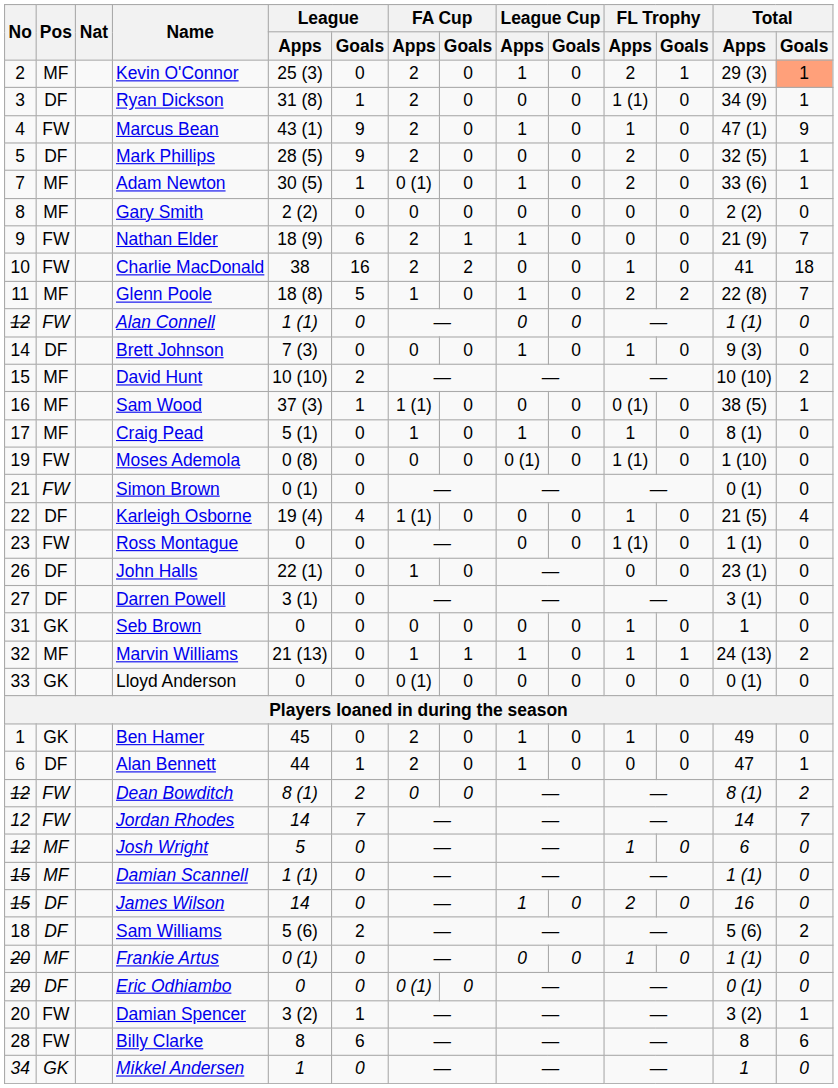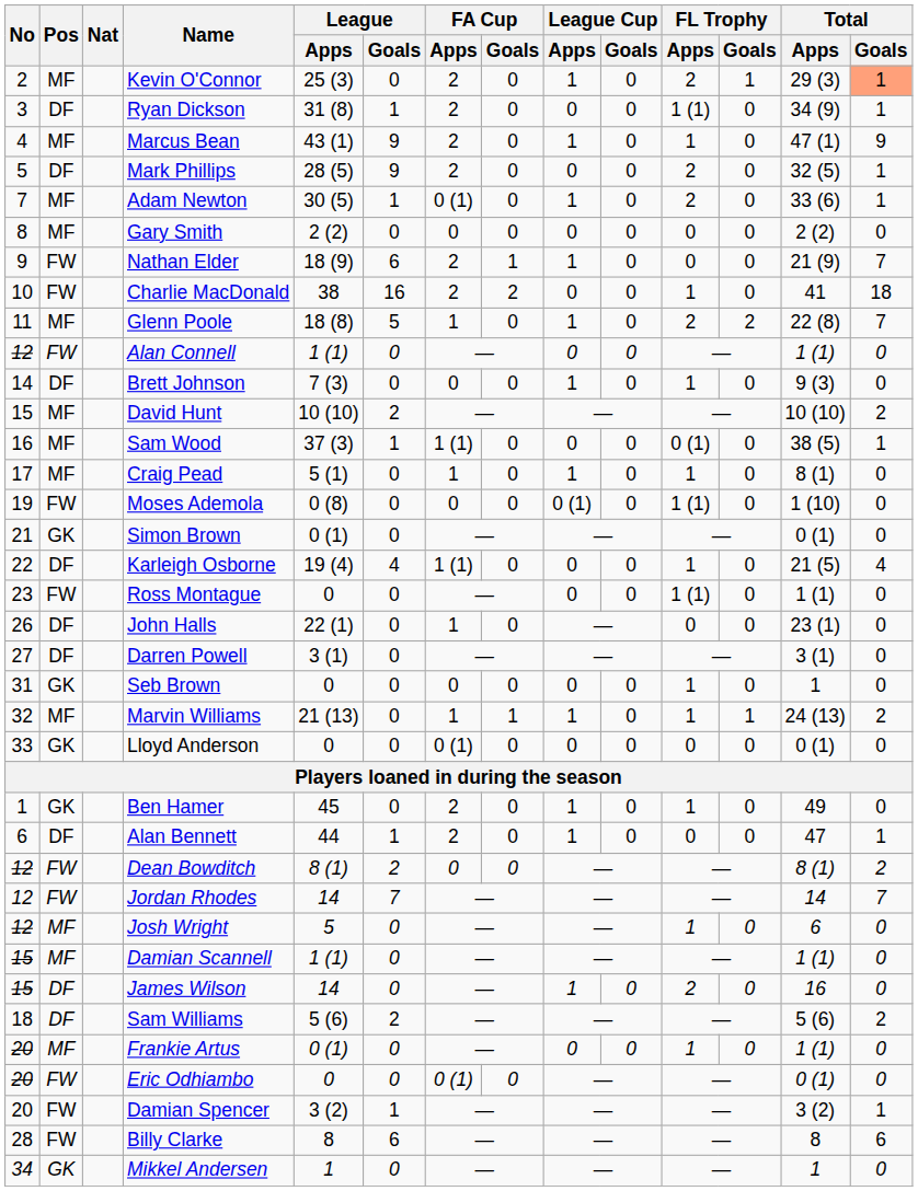 <table class="wikitable" style="text-align:center">
 <tr>
 <th rowspan="2">No</th>
 <th rowspan="2">Pos</th>
 <th rowspan="2">Nat</th>
 <th rowspan="2">Name</th>
 <th colspan="2" style="width:85px;">League</th>
 <th colspan="2" style="width:85px;">FA Cup</th>
 <th colspan="2" style="width:85px;">League Cup</th>
 <th colspan="2" style="width:85px;">FL Trophy</th>
 <th colspan="2" style="width:85px;">Total</th>
 </tr>
 <tr>
 <th>Apps</th>
 <th>Goals</th>
 <th>Apps</th>
 <th>Goals</th>
 <th>Apps</th>
 <th>Goals</th>
 <th>Apps</th>
 <th>Goals</th>
 <th>Apps</th>
 <th>Goals</th>
 </tr>
 <tr>
 <td>2</td>
 <td>MF</td>
 <td></td>
 <td style="text-align:left;"><a href='#'>Kevin O'Connor</a></td>
 <td>25 (3)</td>
 <td>0</td>
 <td>2</td>
 <td>0</td>
 <td>1</td>
 <td>0</td>
 <td>2</td>
 <td>1</td>
 <td>29 (3)</td>
 <td style="background: lightsalmon;">1</td>
 </tr>
 <tr>
 <td>3</td>
 <td>DF</td>
 <td></td>
 <td style="text-align:left;"><a href='#'>Ryan Dickson</a></td>
 <td>31 (8)</td>
 <td>1</td>
 <td>2</td>
 <td>0</td>
 <td>0</td>
 <td>0</td>
 <td>1 (1)</td>
 <td>0</td>
 <td>34 (9)</td>
 <td>1</td>
 </tr>
 <tr>
 <td>4</td>
-<td>FW</td>
+<td>MF</td>
 <td></td>
 <td style="text-align:left;"><a href='#'>Marcus Bean</a></td>
 <td>43 (1)</td>
 <td>9</td>
 <td>2</td>
 <td>0</td>
 <td>1</td>
 <td>0</td>
 <td>1</td>
 <td>0</td>
 <td>47 (1)</td>
 <td>9</td>
 </tr>
 <tr>
 <td>5</td>
 <td>DF</td>
 <td></td>
 <td style="text-align:left;"><a href='#'>Mark Phillips</a></td>
 <td>28 (5)</td>
 <td>9</td>
 <td>2</td>
 <td>0</td>
 <td>0</td>
 <td>0</td>
 <td>2</td>
 <td>0</td>
 <td>32 (5)</td>
 <td>1</td>
 </tr>
 <tr>
 <td>7</td>
 <td>MF</td>
 <td></td>
 <td style="text-align:left;"><a href='#'>Adam Newton</a></td>
 <td>30 (5)</td>
 <td>1</td>
 <td>0 (1)</td>
 <td>0</td>
 <td>1</td>
 <td>0</td>
 <td>2</td>
 <td>0</td>
 <td>33 (6)</td>
 <td>1</td>
 </tr>
 <tr>
 <td>8</td>
 <td>MF</td>
 <td></td>
 <td style="text-align:left;"><a href='#'>Gary Smith</a></td>
 <td>2 (2)</td>
 <td>0</td>
 <td>0</td>
 <td>0</td>
 <td>0</td>
 <td>0</td>
 <td>0</td>
 <td>0</td>
 <td>2 (2)</td>
 <td>0</td>
 </tr>
 <tr>
 <td>9</td>
 <td>FW</td>
 <td></td>
 <td style="text-align:left;"><a href='#'>Nathan Elder</a></td>
 <td>18 (9)</td>
 <td>6</td>
 <td>2</td>
 <td>1</td>
 <td>1</td>
 <td>0</td>
 <td>0</td>
 <td>0</td>
 <td>21 (9)</td>
 <td>7</td>
 </tr>
 <tr>
 <td>10</td>
 <td>FW</td>
 <td></td>
 <td style="text-align:left;"><a href='#'>Charlie MacDonald</a></td>
 <td>38</td>
 <td>16</td>
 <td>2</td>
 <td>2</td>
 <td>0</td>
 <td>0</td>
 <td>1</td>
 <td>0</td>
 <td>41</td>
 <td>18</td>
 </tr>
 <tr>
 <td>11</td>
 <td>MF</td>
 <td></td>
 <td style="text-align:left;"><a href='#'>Glenn Poole</a></td>
 <td>18 (8)</td>
 <td>5</td>
 <td>1</td>
 <td>0</td>
 <td>1</td>
 <td>0</td>
 <td>2</td>
 <td>2</td>
 <td>22 (8)</td>
 <td>7</td>
 </tr>
 <tr>
 <td><em><s>12</s></em></td>
 <td><em>FW</em></td>
 <td><em></em></td>
 <td style="text-align:left;"><em><a href='#'>Alan Connell</a></em></td>
 <td><em>1 (1)</em></td>
 <td><em>0</em></td>
 <td colspan="2"><em>—</em></td>
 <td><em>0</em></td>
 <td><em>0</em></td>
 <td colspan="2"><em>—</em></td>
 <td><em>1 (1)</em></td>
 <td><em>0</em></td>
 </tr>
 <tr>
 <td>14</td>
 <td>DF</td>
 <td></td>
 <td style="text-align:left;"><a href='#'>Brett Johnson</a></td>
 <td>7 (3)</td>
 <td>0</td>
 <td>0</td>
 <td>0</td>
 <td>1</td>
 <td>0</td>
 <td>1</td>
 <td>0</td>
 <td>9 (3)</td>
 <td>0</td>
 </tr>
 <tr>
 <td>15</td>
 <td>MF</td>
 <td></td>
 <td style="text-align:left;"><a href='#'>David Hunt</a></td>
 <td>10 (10)</td>
 <td>2</td>
 <td colspan="2"><em>—</em></td>
 <td colspan="2"><em>—</em></td>
 <td colspan="2"><em>—</em></td>
 <td>10 (10)</td>
 <td>2</td>
 </tr>
 <tr>
 <td>16</td>
 <td>MF</td>
 <td></td>
 <td style="text-align:left;"><a href='#'>Sam Wood</a></td>
 <td>37 (3)</td>
 <td>1</td>
 <td>1 (1)</td>
 <td>0</td>
 <td>0</td>
 <td>0</td>
 <td>0 (1)</td>
 <td>0</td>
 <td>38 (5)</td>
 <td>1</td>
 </tr>
 <tr>
 <td>17</td>
 <td>MF</td>
 <td></td>
 <td style="text-align:left;"><a href='#'>Craig Pead</a></td>
 <td>5 (1)</td>
 <td>0</td>
 <td>1</td>
 <td>0</td>
 <td>1</td>
 <td>0</td>
 <td>1</td>
 <td>0</td>
 <td>8 (1)</td>
 <td>0</td>
 </tr>
 <tr>
 <td>19</td>
 <td>FW</td>
 <td></td>
 <td style="text-align:left;"><a href='#'>Moses Ademola</a></td>
 <td>0 (8)</td>
 <td>0</td>
 <td>0</td>
 <td>0</td>
 <td>0 (1)</td>
 <td>0</td>
 <td>1 (1)</td>
 <td>0</td>
 <td>1 (10)</td>
 <td>0</td>
 </tr>
 <tr>
 <td>21</td>
-<td><em>FW</em></td>
+<td>GK</td>
 <td></td>
 <td style="text-align:left;"><a href='#'>Simon Brown</a></td>
 <td>0 (1)</td>
 <td>0</td>
 <td colspan="2"><em>—</em></td>
 <td colspan="2"><em>—</em></td>
 <td colspan="2"><em>—</em></td>
 <td>0 (1)</td>
 <td>0</td>
 </tr>
 <tr>
 <td>22</td>
 <td>DF</td>
 <td></td>
 <td style="text-align:left;"><a href='#'>Karleigh Osborne</a></td>
 <td>19 (4)</td>
 <td>4</td>
 <td>1 (1)</td>
 <td>0</td>
 <td>0</td>
 <td>0</td>
 <td>1</td>
 <td>0</td>
 <td>21 (5)</td>
 <td>4</td>
 </tr>
 <tr>
 <td>23</td>
 <td>FW</td>
 <td></td>
 <td style="text-align:left;"><a href='#'>Ross Montague</a></td>
 <td>0</td>
 <td>0</td>
 <td colspan="2"><em>—</em></td>
 <td>0</td>
 <td>0</td>
 <td>1 (1)</td>
 <td>0</td>
 <td>1 (1)</td>
 <td>0</td>
 </tr>
 <tr>
 <td>26</td>
 <td>DF</td>
 <td></td>
 <td style="text-align:left;"><a href='#'>John Halls</a></td>
 <td>22 (1)</td>
 <td>0</td>
 <td>1</td>
 <td>0</td>
 <td colspan="2"><em>—</em></td>
 <td>0</td>
 <td>0</td>
 <td>23 (1)</td>
 <td>0</td>
 </tr>
 <tr>
 <td>27</td>
 <td>DF</td>
 <td></td>
 <td style="text-align:left;"><a href='#'>Darren Powell</a></td>
 <td>3 (1)</td>
 <td>0</td>
 <td colspan="2"><em>—</em></td>
 <td colspan="2"><em>—</em></td>
 <td colspan="2"><em>—</em></td>
 <td>3 (1)</td>
 <td>0</td>
 </tr>
 <tr>
 <td>31</td>
 <td>GK</td>
 <td></td>
 <td style="text-align:left;"><a href='#'>Seb Brown</a></td>
 <td>0</td>
 <td>0</td>
 <td>0</td>
 <td>0</td>
 <td>0</td>
 <td>0</td>
 <td>1</td>
 <td>0</td>
 <td>1</td>
 <td>0</td>
 </tr>
 <tr>
 <td>32</td>
 <td>MF</td>
 <td></td>
 <td style="text-align:left;"><a href='#'>Marvin Williams</a></td>
 <td>21 (13)</td>
 <td>0</td>
 <td>1</td>
 <td>1</td>
 <td>1</td>
 <td>0</td>
 <td>1</td>
 <td>1</td>
 <td>24 (13)</td>
 <td>2</td>
 </tr>
 <tr>
 <td>33</td>
 <td>GK</td>
 <td></td>
 <td style="text-align:left;">Lloyd Anderson</td>
 <td>0</td>
 <td>0</td>
 <td>0 (1)</td>
 <td>0</td>
 <td>0</td>
 <td>0</td>
 <td>0</td>
 <td>0</td>
 <td>0 (1)</td>
 <td>0</td>
 </tr>
 <tr>
 <th colspan="14">Players loaned in during the season</th>
 </tr>
 <tr>
 <td>1</td>
 <td>GK</td>
 <td></td>
 <td style="text-align:left;"><a href='#'>Ben Hamer</a></td>
 <td>45</td>
 <td>0</td>
 <td>2</td>
 <td>0</td>
 <td>1</td>
 <td>0</td>
 <td>1</td>
 <td>0</td>
 <td>49</td>
 <td>0</td>
 </tr>
 <tr>
 <td>6</td>
 <td>DF</td>
 <td></td>
 <td style="text-align:left;"><a href='#'>Alan Bennett</a></td>
 <td>44</td>
 <td>1</td>
 <td>2</td>
 <td>0</td>
 <td>1</td>
 <td>0</td>
 <td>0</td>
 <td>0</td>
 <td>47</td>
 <td>1</td>
 </tr>
 <tr>
 <td><em><s>12</s></em></td>
 <td><em>FW</em></td>
 <td><em></em></td>
 <td style="text-align:left;"><em><a href='#'>Dean Bowditch</a></em></td>
 <td><em>8 (1)</em></td>
 <td><em>2</em></td>
 <td><em>0</em></td>
 <td><em>0</em></td>
 <td colspan="2"><em>—</em></td>
 <td colspan="2"><em>—</em></td>
 <td><em>8 (1)</em></td>
 <td><em>2</em></td>
 </tr>
 <tr>
 <td><em>12</em></td>
 <td><em>FW</em></td>
 <td><em></em></td>
 <td style="text-align:left;"><em><a href='#'>Jordan Rhodes</a></em></td>
 <td><em>14</em></td>
 <td><em>7</em></td>
 <td colspan="2"><em>—</em></td>
 <td colspan="2"><em>—</em></td>
 <td colspan="2"><em>—</em></td>
 <td><em>14</em></td>
 <td><em>7</em></td>
 </tr>
 <tr>
 <td><em><s>12</s></em></td>
 <td><em>MF</em></td>
 <td><em></em></td>
 <td style="text-align:left;"><em><a href='#'>Josh Wright</a></em></td>
 <td><em>5</em></td>
 <td><em>0</em></td>
 <td colspan="2"><em>—</em></td>
 <td colspan="2"><em>—</em></td>
 <td><em>1</em></td>
 <td><em>0</em></td>
 <td><em>6</em></td>
 <td><em>0</em></td>
 </tr>
 <tr>
 <td><em><s>15</s></em></td>
 <td><em>MF</em></td>
 <td><em></em></td>
 <td style="text-align:left;"><em><a href='#'>Damian Scannell</a></em></td>
 <td><em>1 (1)</em></td>
 <td><em>0</em></td>
 <td colspan="2"><em>—</em></td>
 <td colspan="2"><em>—</em></td>
 <td colspan="2"><em>—</em></td>
 <td><em>1 (1)</em></td>
 <td><em>0</em></td>
 </tr>
 <tr>
 <td><em><s>15</s></em></td>
 <td><em>DF</em></td>
 <td><em></em></td>
 <td style="text-align:left;"><a href='#'><em>James Wilson</em></a></td>
 <td><em>14</em></td>
 <td><em>0</em></td>
 <td colspan="2"><em>—</em></td>
 <td><em>1</em></td>
 <td><em>0</em></td>
 <td><em>2</em></td>
 <td><em>0</em></td>
 <td><em>16</em></td>
 <td><em>0</em></td>
 </tr>
 <tr>
 <td>18</td>
 <td><em>DF</em></td>
 <td></td>
 <td style="text-align:left;"><a href='#'>Sam Williams</a></td>
 <td>5 (6)</td>
 <td>2</td>
 <td colspan="2"><em>—</em></td>
 <td colspan="2"><em>—</em></td>
 <td colspan="2"><em>—</em></td>
 <td>5 (6)</td>
 <td>2</td>
 </tr>
 <tr>
 <td><em><s>20</s></em></td>
 <td><em>MF</em></td>
 <td><em></em></td>
 <td style="text-align:left;"><em><a href='#'>Frankie Artus</a></em></td>
 <td><em>0 (1)</em></td>
 <td><em>0</em></td>
 <td colspan="2"><em>—</em></td>
 <td><em>0</em></td>
 <td><em>0</em></td>
 <td><em>1</em></td>
 <td><em>0</em></td>
 <td><em>1 (1)</em></td>
 <td><em>0</em></td>
 </tr>
 <tr>
 <td><em><s>20</s></em></td>
-<td><em>DF</em></td>
+<td><em>FW</em></td>
 <td><em></em></td>
 <td style="text-align:left;"><em><a href='#'>Eric Odhiambo</a></em></td>
 <td><em>0</em></td>
 <td><em>0</em></td>
 <td><em>0 (1)</em></td>
 <td><em>0</em></td>
 <td colspan="2"><em>—</em></td>
 <td colspan="2"><em>—</em></td>
 <td><em>0 (1)</em></td>
 <td><em>0</em></td>
 </tr>
 <tr>
 <td>20</td>
 <td>FW</td>
 <td></td>
 <td style="text-align:left;"><a href='#'>Damian Spencer</a></td>
 <td>3 (2)</td>
 <td>1</td>
 <td colspan="2">—</td>
 <td colspan="2">—</td>
 <td colspan="2">—</td>
 <td>3 (2)</td>
 <td>1</td>
 </tr>
 <tr>
 <td>28</td>
 <td>FW</td>
 <td></td>
 <td style="text-align:left;"><a href='#'>Billy Clarke</a></td>
 <td>8</td>
 <td>6</td>
 <td colspan="2">—</td>
 <td colspan="2">—</td>
 <td colspan="2">—</td>
 <td>8</td>
 <td>6</td>
 </tr>
 <tr>
 <td><em>34</em></td>
 <td><em>GK</em></td>
 <td><em></em></td>
 <td style="text-align:left;"><em><a href='#'>Mikkel Andersen</a></em></td>
 <td><em>1</em></td>
 <td><em>0</em></td>
 <td colspan="2"><em>—</em></td>
 <td colspan="2"><em>—</em></td>
 <td colspan="2"><em>—</em></td>
 <td><em>1</em></td>
 <td><em>0</em></td>
 </tr>
 </table>
